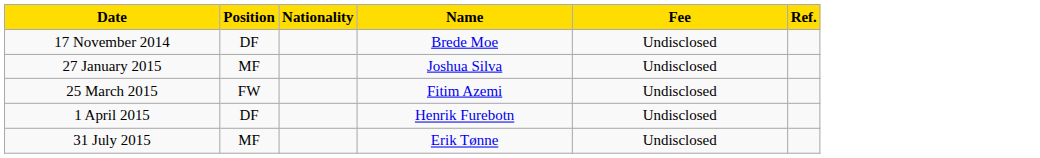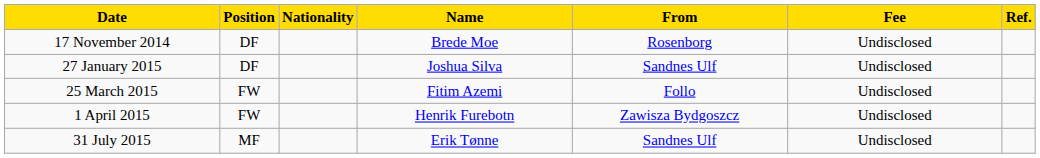 <table class="wikitable"  style="text-align:center; font-size:90%; ">
 <tr>
 <th style="background:#FFDD00; color:black; width:200px;">Date</th>
 <th style="background:#FFDD00; color:black; width:50px;">Position</th>
 <th style="background:#FFDD00; color:black; width:50px;">Nationality</th>
 <th style="background:#FFDD00; color:black; width:200px;">Name</th>
+<th style="background:#FFDD00; color:black; width:200px;">From</th>
 <th style="background:#FFDD00; color:black; width:200px;">Fee</th>
 <th style="background:#FFDD00; color:black; width:25px;">Ref.</th>
 </tr>
 <tr>
 <td>17 November 2014</td>
 <td>DF</td>
 <td></td>
 <td><a href='#'>Brede Moe</a></td>
+<td><a href='#'>Rosenborg</a></td>
 <td>Undisclosed</td>
 <td></td>
 </tr>
 <tr>
 <td>27 January 2015</td>
-<td>MF</td>
+<td>DF</td>
 <td></td>
 <td><a href='#'>Joshua Silva</a></td>
+<td><a href='#'>Sandnes Ulf</a></td>
 <td>Undisclosed</td>
 <td></td>
 </tr>
 <tr>
 <td>25 March 2015</td>
 <td>FW</td>
 <td></td>
 <td><a href='#'>Fitim Azemi</a></td>
+<td><a href='#'>Follo</a></td>
 <td>Undisclosed</td>
 <td></td>
 </tr>
 <tr>
 <td>1 April 2015</td>
-<td>DF</td>
+<td>FW</td>
 <td></td>
 <td><a href='#'>Henrik Furebotn</a></td>
+<td><a href='#'>Zawisza Bydgoszcz</a></td>
 <td>Undisclosed</td>
 <td></td>
 </tr>
 <tr>
 <td>31 July 2015</td>
 <td>MF</td>
 <td></td>
 <td><a href='#'>Erik Tønne</a></td>
+<td><a href='#'>Sandnes Ulf</a></td>
 <td>Undisclosed</td>
 <td></td>
 </tr>
 </table>
